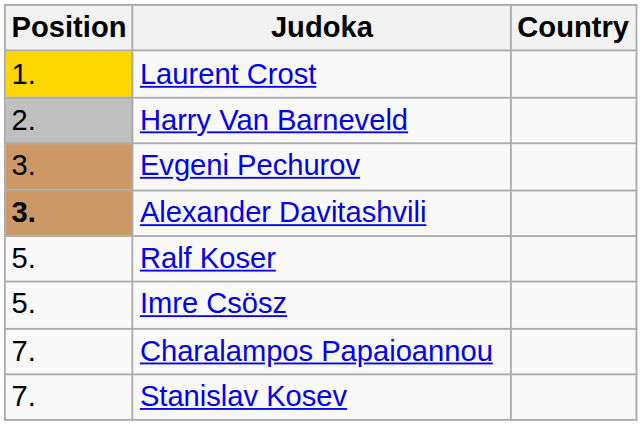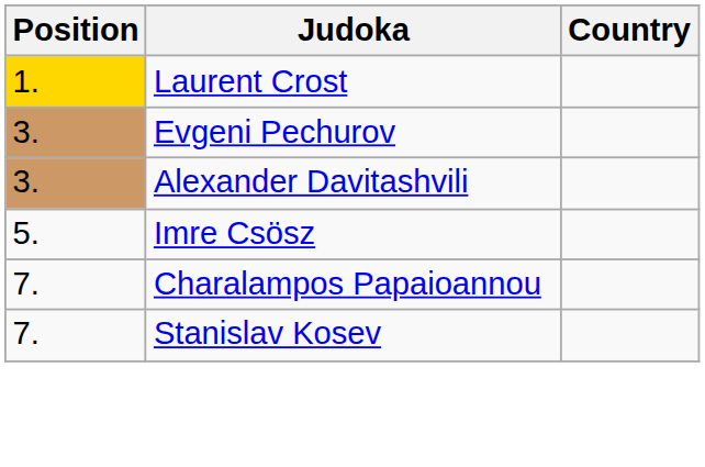 <table class=wikitable>
 <tr>
 <th width=10>Position</th>
 <th width=200>Judoka</th>
 <th width=10>Country</th>
 </tr>
 <tr>
 <td bgcolor=gold>1.</td>
 <td><a href='#'>Laurent Crost</a></td>
 <td></td>
 </tr>
 <tr>
-<td bgcolor="silver">2.</td>
-<td><a href='#'>Harry Van Barneveld</a></td>
-<td></td>
-</tr>
-<tr>
 <td bgcolor="CC9966">3.</td>
 <td><a href='#'>Evgeni Pechurov</a></td>
 <td></td>
 </tr>
 <tr>
-<td bgcolor="CC9966"><strong>3.</strong></td>
+<td bgcolor="CC9966">3.</td>
 <td><a href='#'>Alexander Davitashvili</a></td>
-<td></td>
-</tr>
-<tr>
-<td>5.</td>
-<td><a href='#'>Ralf Koser</a></td>
 <td></td>
 </tr>
 <tr>
 <td>5.</td>
 <td><a href='#'>Imre Csösz</a></td>
 <td></td>
 </tr>
 <tr>
 <td>7.</td>
 <td><a href='#'>Charalampos Papaioannou</a></td>
 <td></td>
 </tr>
 <tr>
 <td>7.</td>
 <td><a href='#'>Stanislav Kosev</a></td>
 <td></td>
 </tr>
 </table>
